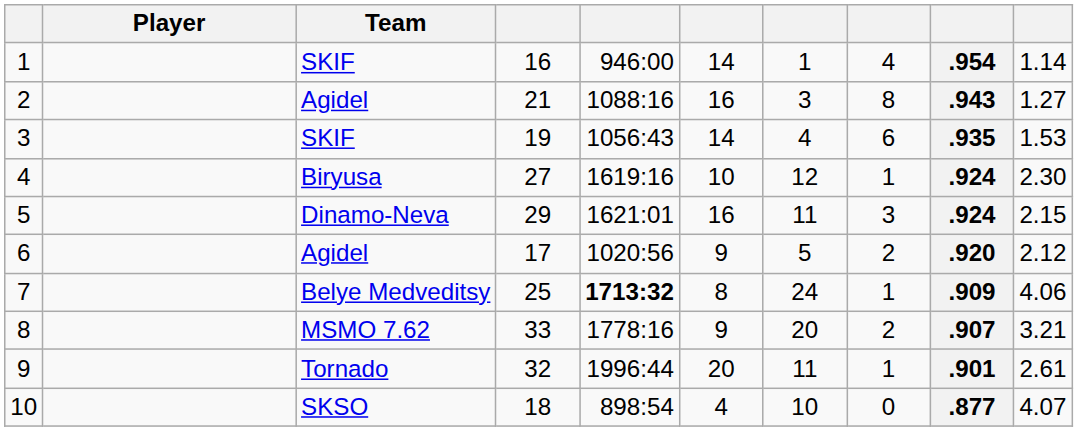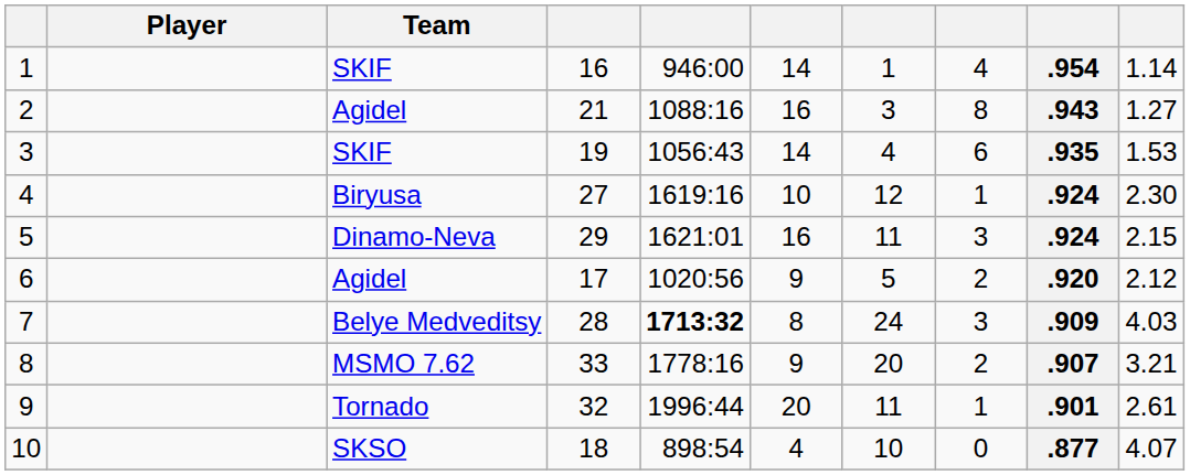 <table class="wikitable sortable" style="text-align: center">
 <tr>
 <th></th>
 <th style="width: 10em;">Player</th>
 <th>Team</th>
 <th style="width: 3em;"></th>
 <th style="width: 3em;"></th>
 <th style="width: 3em;"></th>
 <th style="width: 3em;"></th>
 <th style="width: 3em;"></th>
 <th style="width: 3em;"></th>
 <th></th>
 </tr>
 <tr>
 <td>1</td>
 <td style="text-align:left;"></td>
 <td style="text-align:left;"><a href='#'>SKIF</a></td>
 <td>16</td>
 <td style="text-align:right;">946:00</td>
 <td>14</td>
 <td>1</td>
 <td>4</td>
 <th>.954</th>
 <td>1.14</td>
 </tr>
 <tr>
 <td>2</td>
 <td style="text-align:left;"></td>
 <td style="text-align:left;"><a href='#'>Agidel</a></td>
 <td>21</td>
 <td style="text-align:right;">1088:16</td>
 <td>16</td>
 <td>3</td>
 <td>8</td>
 <th>.943</th>
 <td>1.27</td>
 </tr>
 <tr>
 <td>3</td>
 <td style="text-align:left;"></td>
 <td style="text-align:left;"><a href='#'>SKIF</a></td>
 <td>19</td>
 <td style="text-align:right;">1056:43</td>
 <td>14</td>
 <td>4</td>
 <td>6</td>
 <th>.935</th>
 <td>1.53</td>
 </tr>
 <tr>
 <td>4</td>
 <td style="text-align:left;"></td>
 <td style="text-align:left;"><a href='#'>Biryusa</a></td>
 <td>27</td>
 <td style="text-align:right;">1619:16</td>
 <td>10</td>
 <td>12</td>
 <td>1</td>
 <th>.924</th>
 <td>2.30</td>
 </tr>
 <tr>
 <td>5</td>
 <td style="text-align:left;"></td>
 <td style="text-align:left;"><a href='#'>Dinamo-Neva</a></td>
 <td>29</td>
 <td style="text-align:right;">1621:01</td>
 <td>16</td>
 <td>11</td>
 <td>3</td>
 <th>.924</th>
 <td>2.15</td>
 </tr>
 <tr>
 <td>6</td>
 <td style="text-align:left;"></td>
 <td style="text-align:left;"><a href='#'>Agidel</a></td>
 <td>17</td>
 <td style="text-align:right;">1020:56</td>
 <td>9</td>
 <td>5</td>
 <td>2</td>
 <th>.920</th>
 <td>2.12</td>
 </tr>
 <tr>
 <td>7</td>
 <td style="text-align:left;"></td>
 <td style="text-align:left;"><a href='#'>Belye Medveditsy</a></td>
-<td>25</td>
+<td>28</td>
 <td style="text-align:right;"><strong>1713:32</strong></td>
 <td>8</td>
 <td>24</td>
-<td>1</td>
+<td>3</td>
 <th>.909</th>
-<td>4.06</td>
+<td>4.03</td>
 </tr>
 <tr>
 <td>8</td>
 <td style="text-align:left;"></td>
 <td style="text-align:left;"><a href='#'>MSMO 7.62</a></td>
 <td>33</td>
 <td style="text-align:right;">1778:16</td>
 <td>9</td>
 <td>20</td>
 <td>2</td>
 <th>.907</th>
 <td>3.21</td>
 </tr>
 <tr>
 <td>9</td>
 <td style="text-align:left;"></td>
 <td style="text-align:left;"><a href='#'>Tornado</a></td>
 <td>32</td>
 <td style="text-align:right;">1996:44</td>
 <td>20</td>
 <td>11</td>
 <td>1</td>
 <th>.901</th>
 <td>2.61</td>
 </tr>
 <tr>
 <td>10</td>
 <td style="text-align:left;"></td>
 <td style="text-align:left;"><a href='#'>SKSO</a></td>
 <td>18</td>
 <td style="text-align:right;">898:54</td>
 <td>4</td>
 <td>10</td>
 <td>0</td>
 <th>.877</th>
 <td>4.07</td>
 </tr>
 </table>
